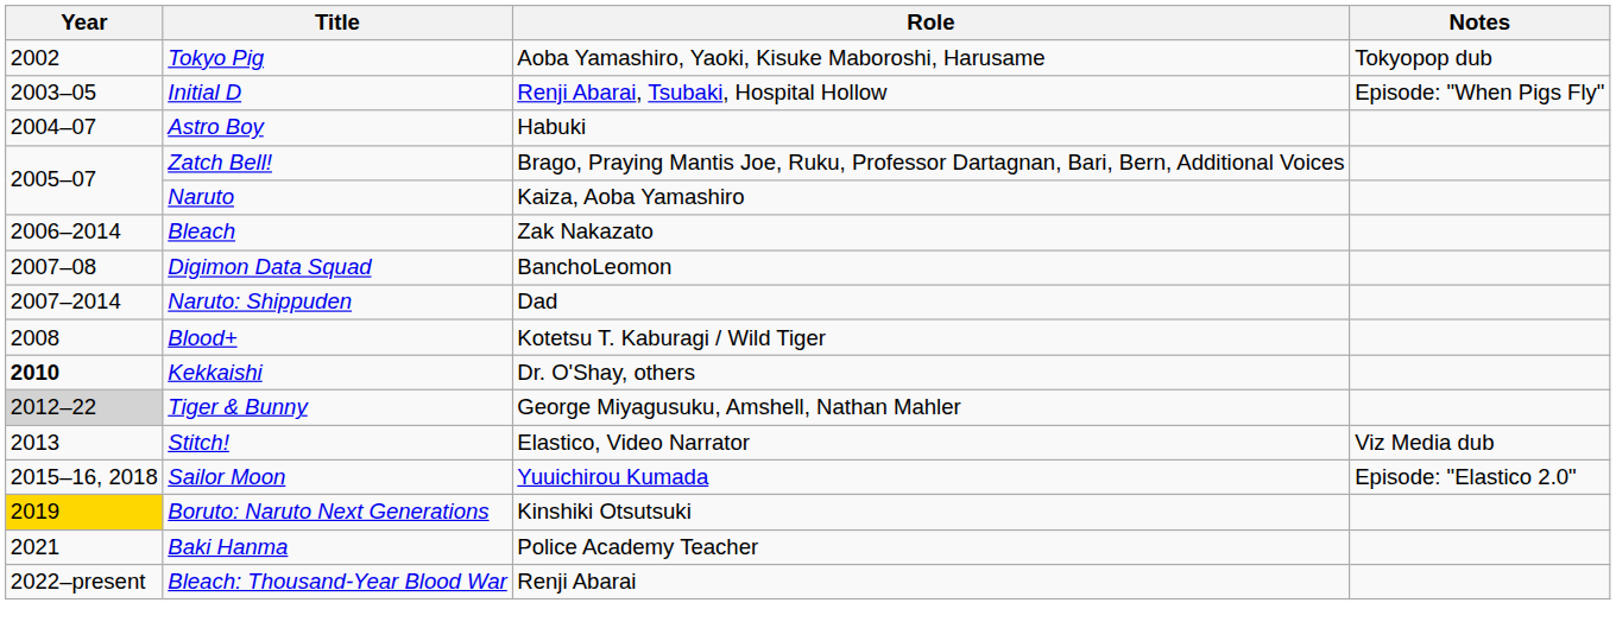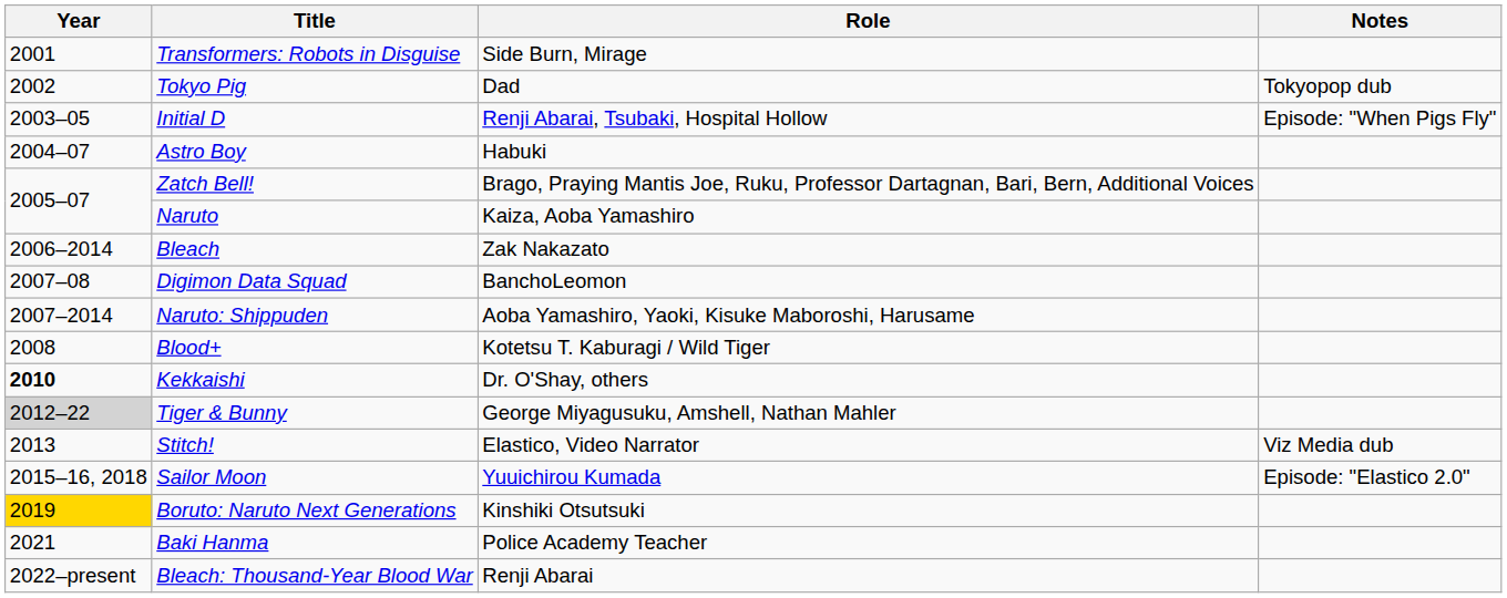 <table class="wikitable sortable plainrowheaders">
 <tr>
 <th>Year</th>
 <th>Title</th>
 <th>Role</th>
 <th>Notes</th>
 </tr>
 <tr>
+<td>2001</td>
+<td><em><a href='#'>Transformers: Robots in Disguise</a></em></td>
+<td>Side Burn, Mirage</td>
+<td></td>
+</tr>
+<tr>
 <td>2002</td>
 <td><em><a href='#'>Tokyo Pig</a></em></td>
-<td>Aoba Yamashiro, Yaoki, Kisuke Maboroshi, Harusame</td>
+<td>Dad</td>
 <td>Tokyopop dub</td>
 </tr>
 <tr>
 <td>2003–05</td>
 <td><em><a href='#'>Initial D</a></em></td>
 <td><a href='#'>Renji Abarai</a>, <a href='#'>Tsubaki</a>, Hospital Hollow</td>
 <td>Episode: "When Pigs Fly"</td>
 </tr>
 <tr>
 <td>2004–07</td>
 <td><em><a href='#'>Astro Boy</a></em></td>
 <td>Habuki</td>
 <td></td>
 </tr>
 <tr>
 <td rowspan="2">2005–07</td>
 <td><em><a href='#'>Zatch Bell!</a></em></td>
 <td>Brago, Praying Mantis Joe, Ruku, Professor Dartagnan, Bari, Bern, Additional Voices</td>
 <td></td>
 </tr>
 <tr>
 <td><em><a href='#'>Naruto</a></em></td>
 <td>Kaiza, Aoba Yamashiro</td>
 <td></td>
 </tr>
 <tr>
 <td>2006–2014</td>
 <td><em><a href='#'>Bleach</a></em></td>
 <td>Zak Nakazato</td>
 <td></td>
 </tr>
 <tr>
 <td>2007–08</td>
 <td><em><a href='#'>Digimon Data Squad</a></em></td>
 <td>BanchoLeomon</td>
 <td></td>
 </tr>
 <tr>
 <td>2007–2014</td>
 <td><em><a href='#'>Naruto: Shippuden</a></em></td>
-<td>Dad</td>
+<td>Aoba Yamashiro, Yaoki, Kisuke Maboroshi, Harusame</td>
 <td></td>
 </tr>
 <tr>
 <td>2008</td>
 <td><em><a href='#'>Blood+</a></em></td>
 <td>Kotetsu T. Kaburagi / Wild Tiger</td>
 <td></td>
 </tr>
 <tr>
 <td><strong>2010</strong></td>
 <td><em><a href='#'>Kekkaishi</a></em></td>
 <td>Dr. O'Shay, others</td>
 <td></td>
 </tr>
 <tr>
 <td style="background: lightgrey;">2012–22</td>
 <td><em><a href='#'>Tiger & Bunny</a></em></td>
 <td>George Miyagusuku, Amshell, Nathan Mahler</td>
 <td></td>
 </tr>
 <tr>
 <td>2013</td>
 <td><em><a href='#'>Stitch!</a></em></td>
 <td>Elastico, Video Narrator</td>
 <td>Viz Media dub</td>
 </tr>
 <tr>
 <td>2015–16, 2018</td>
 <td><em><a href='#'>Sailor Moon</a></em></td>
 <td><a href='#'>Yuuichirou Kumada</a></td>
 <td>Episode: "Elastico 2.0"</td>
 </tr>
 <tr>
 <td style="background: gold;">2019</td>
 <td><em><a href='#'>Boruto: Naruto Next Generations</a></em></td>
 <td>Kinshiki Otsutsuki</td>
 <td></td>
 </tr>
 <tr>
 <td>2021</td>
 <td><em><a href='#'>Baki Hanma</a></em></td>
 <td>Police Academy Teacher</td>
 <td></td>
 </tr>
 <tr>
 <td>2022–present</td>
 <td><em><a href='#'>Bleach: Thousand-Year Blood War</a></em></td>
 <td>Renji Abarai</td>
 <td></td>
 </tr>
 </table>
